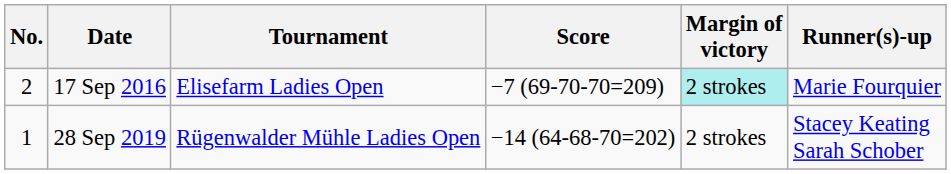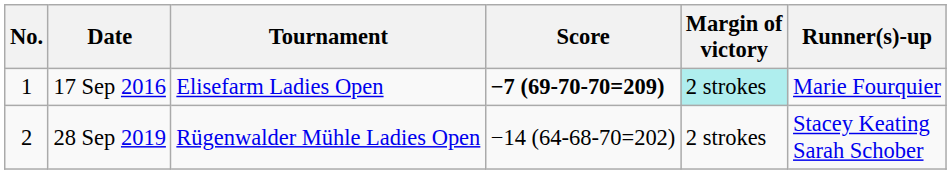 <table class=wikitable style="font-size:95%">
 <tr>
 <th>No.</th>
 <th>Date</th>
 <th>Tournament</th>
 <th>Score</th>
 <th>Margin of<br>victory</th>
 <th>Runner(s)-up</th>
 </tr>
 <tr>
-<td align=center>2</td>
+<td align=center>1</td>
 <td align=right>17 Sep <a href='#'>2016</a></td>
 <td><a href='#'>Elisefarm Ladies Open</a></td>
-<td>−7 (69-70-70=209)</td>
+<td><strong>−7 (69-70-70=209)</strong></td>
 <td style="background: paleturquoise;">2 strokes</td>
 <td> <a href='#'>Marie Fourquier</a></td>
 </tr>
 <tr>
-<td align=center>1</td>
+<td align=center>2</td>
 <td align=right>28 Sep <a href='#'>2019</a></td>
 <td><a href='#'>Rügenwalder Mühle Ladies Open</a></td>
 <td>−14 (64-68-70=202)</td>
 <td>2 strokes</td>
 <td> <a href='#'>Stacey Keating</a><br> <a href='#'>Sarah Schober</a></td>
 </tr>
 </table>
